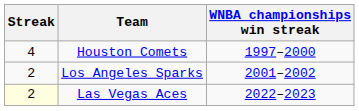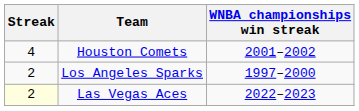 <table class="wikitable sortable" style="text-align:center">
 <tr>
 <th>Streak</th>
 <th>Team</th>
 <th><a href='#'>WNBA championships</a><br>win streak</th>
 </tr>
 <tr>
 <td>4</td>
 <td><a href='#'>Houston Comets</a></td>
-<td><a href='#'>1997</a>–<a href='#'>2000</a></td>
+<td><a href='#'>2001</a>–<a href='#'>2002</a></td>
 </tr>
 <tr>
 <td>2</td>
 <td><a href='#'>Los Angeles Sparks</a></td>
-<td><a href='#'>2001</a>–<a href='#'>2002</a></td>
+<td><a href='#'>1997</a>–<a href='#'>2000</a></td>
 </tr>
 <tr>
 <td style="background: lightyellow;">2</td>
 <td><a href='#'>Las Vegas Aces</a></td>
 <td><a href='#'>2022</a>–<a href='#'>2023</a></td>
 </tr>
 </table>
